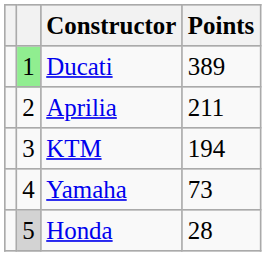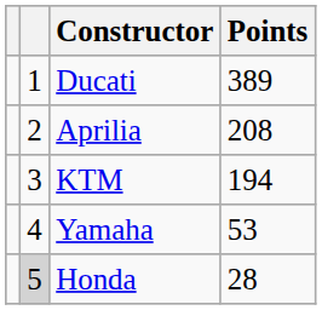 <table class="wikitable" style="font-size: 95%;">
 <tr>
 <th></th>
 <th></th>
 <th>Constructor</th>
 <th>Points</th>
 </tr>
 <tr>
 <td></td>
-<td align=center style="background: lightgreen;">1</td>
+<td align=center>1</td>
 <td> <a href='#'>Ducati</a></td>
 <td align=left>389</td>
 </tr>
 <tr>
 <td></td>
 <td align=center>2</td>
 <td> <a href='#'>Aprilia</a></td>
-<td align=left>211</td>
+<td align=left>208</td>
 </tr>
 <tr>
 <td></td>
 <td align=center>3</td>
 <td> <a href='#'>KTM</a></td>
 <td align=left>194</td>
 </tr>
 <tr>
 <td></td>
 <td align=center>4</td>
 <td> <a href='#'>Yamaha</a></td>
-<td align=left>73</td>
+<td align=left>53</td>
 </tr>
 <tr>
 <td></td>
 <td align=center style="background: lightgrey;">5</td>
 <td> <a href='#'>Honda</a></td>
 <td align=left>28</td>
 </tr>
 </table>
